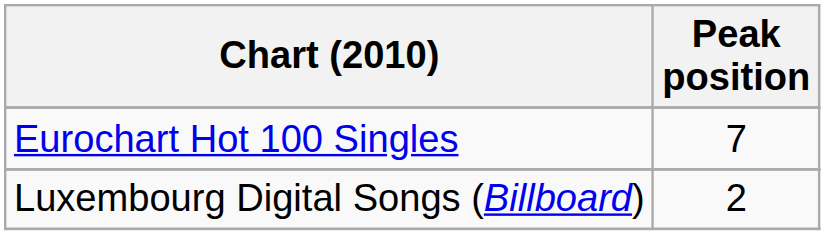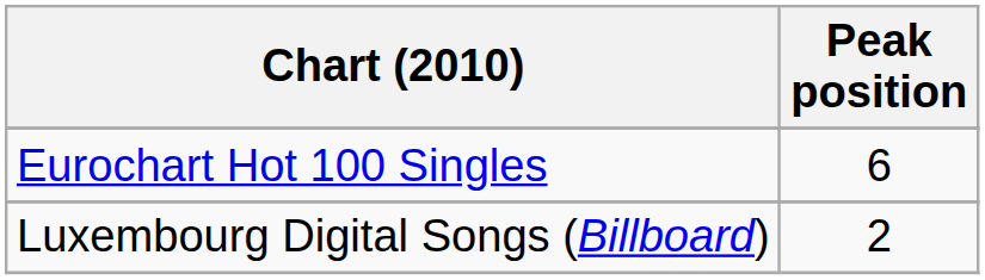 <table class="wikitable sortable">
 <tr>
 <th>Chart (2010)</th>
 <th>Peak<br>position</th>
 </tr>
 <tr>
 </tr>
 <tr>
 <td><a href='#'>Eurochart Hot 100 Singles</a></td>
-<td align="center">7</td>
+<td align="center">6</td>
 </tr>
 <tr>
 </tr>
 <tr>
 <td>Luxembourg Digital Songs (<em><a href='#'>Billboard</a></em>)</td>
 <td style="text-align:center;">2</td>
 </tr>
 <tr>
 </tr>
 </table>
